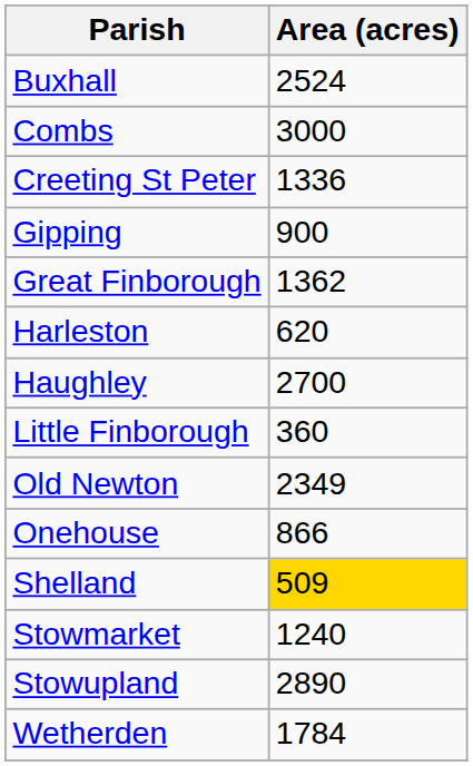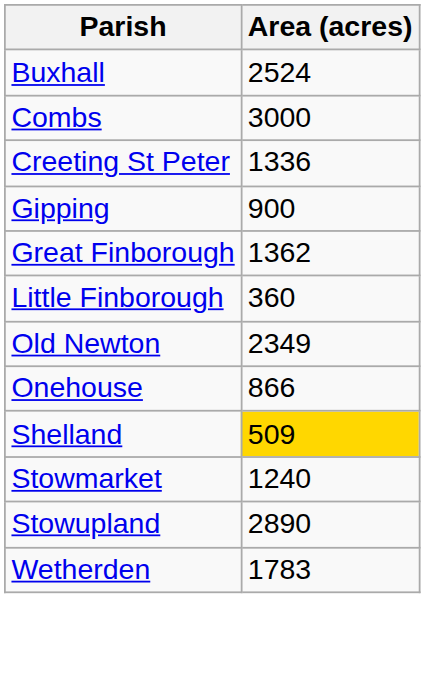 <table class="sortable wikitable vatop" style=" margin-right:2em;">
 <tr>
 <th>Parish</th>
 <th>Area (acres)</th>
 </tr>
 <tr>
 <td><a href='#'>Buxhall</a></td>
 <td>2524</td>
 </tr>
 <tr>
 <td><a href='#'>Combs</a></td>
 <td>3000</td>
 </tr>
 <tr>
 <td><a href='#'>Creeting St Peter</a></td>
 <td>1336</td>
 </tr>
 <tr>
 <td><a href='#'>Gipping</a></td>
 <td>900</td>
 </tr>
 <tr>
 <td><a href='#'>Great Finborough</a></td>
 <td>1362</td>
-</tr>
-<tr>
-<td><a href='#'>Harleston</a></td>
-<td>620</td>
-</tr>
-<tr>
-<td><a href='#'>Haughley</a></td>
-<td>2700</td>
 </tr>
 <tr>
 <td><a href='#'>Little Finborough</a></td>
 <td>360</td>
 </tr>
 <tr>
 <td><a href='#'>Old Newton</a></td>
 <td>2349</td>
 </tr>
 <tr>
 <td><a href='#'>Onehouse</a></td>
 <td>866</td>
 </tr>
 <tr>
 <td><a href='#'>Shelland</a></td>
 <td style="background: gold;">509</td>
 </tr>
 <tr>
 <td><a href='#'>Stowmarket</a></td>
 <td>1240</td>
 </tr>
 <tr>
 <td><a href='#'>Stowupland</a></td>
 <td>2890</td>
 </tr>
 <tr>
 <td><a href='#'>Wetherden</a></td>
-<td>1784</td>
+<td>1783</td>
 </tr>
 </table>
